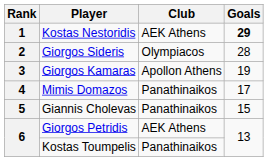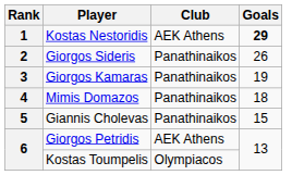 <table class="wikitable" style="text-align:center">
 <tr>
 <th>Rank</th>
 <th>Player</th>
 <th>Club</th>
 <th>Goals</th>
 </tr>
 <tr>
 <th>1</th>
 <td align="left"> <a href='#'>Kostas Nestoridis</a></td>
 <td align="left">AEK Athens</td>
 <td><strong>29</strong></td>
 </tr>
 <tr>
 <th>2</th>
 <td align="left"> <a href='#'>Giorgos Sideris</a></td>
-<td align="left">Olympiacos</td>
-<td>28</td>
+<td align="left">Panathinaikos</td>
+<td>26</td>
 </tr>
 <tr>
 <th>3</th>
 <td align="left"> <a href='#'>Giorgos Kamaras</a></td>
-<td align="left">Apollon Athens</td>
+<td align="left">Panathinaikos</td>
 <td>19</td>
 </tr>
 <tr>
 <th>4</th>
 <td align="left"> <a href='#'>Mimis Domazos</a></td>
 <td align="left">Panathinaikos</td>
-<td>17</td>
+<td>18</td>
 </tr>
 <tr>
 <th>5</th>
 <td align="left"> Giannis Cholevas</td>
 <td align="left">Panathinaikos</td>
 <td>15</td>
 </tr>
 <tr>
 <th rowspan="2">6</th>
 <td align="left"> <a href='#'>Giorgos Petridis</a></td>
 <td align="left">AEK Athens</td>
 <td rowspan="2">13</td>
 </tr>
 <tr>
 <td align="left"> Kostas Toumpelis</td>
-<td align="left">Panathinaikos</td>
+<td align="left">Olympiacos</td>
 </tr>
 </table>
